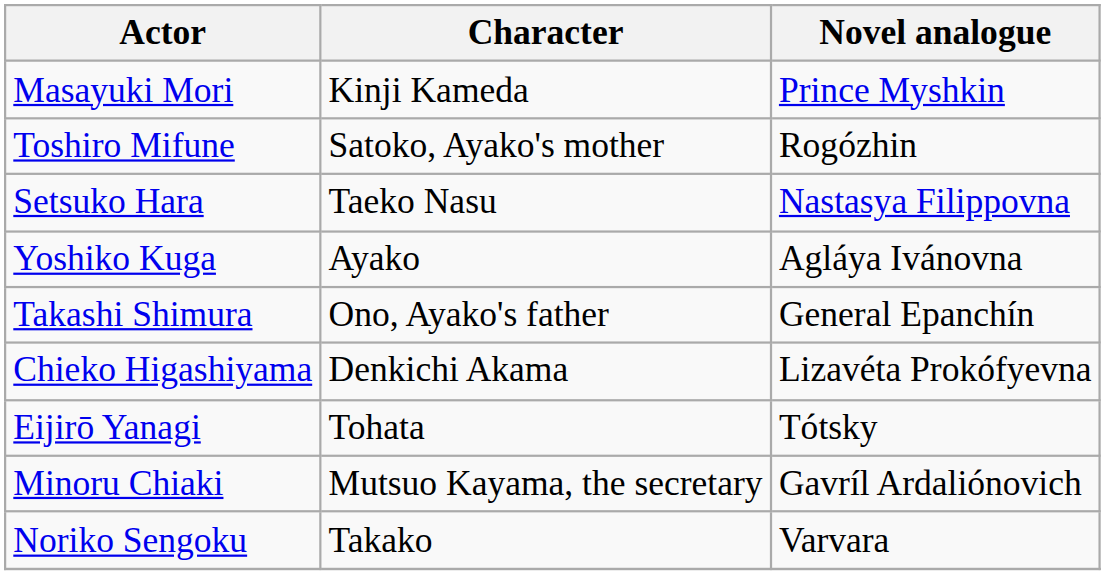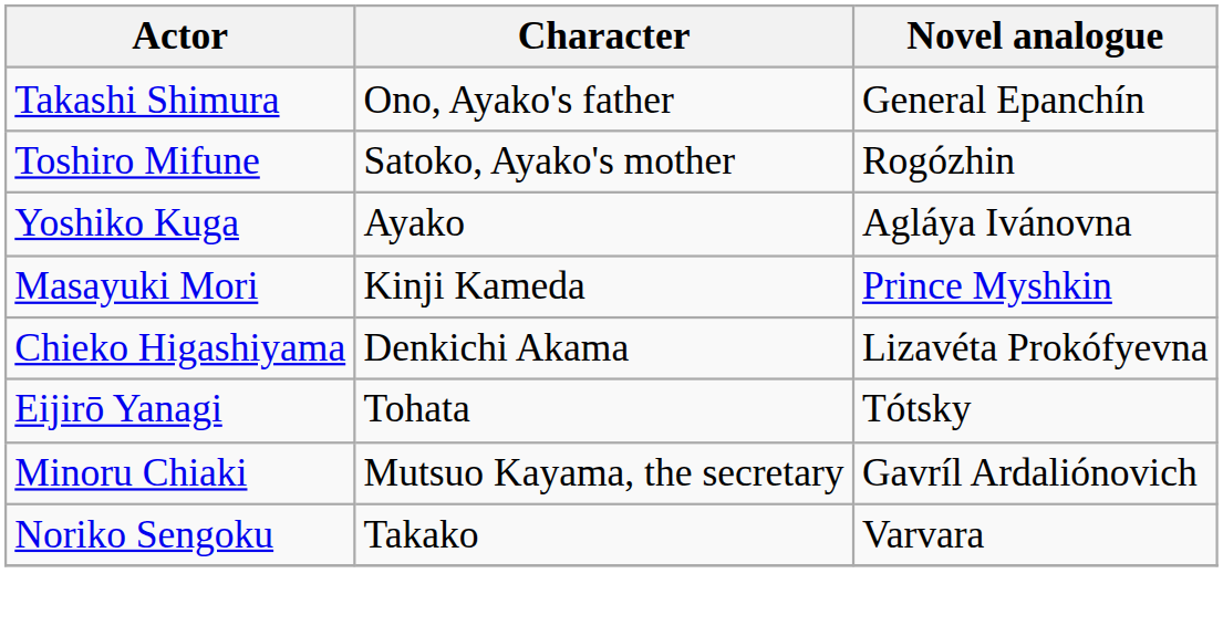 <table class="wikitable sortable">
 <tr>
 <th>Actor</th>
 <th>Character</th>
 <th>Novel analogue</th>
 </tr>
 <tr>
-<td><a href='#'>Masayuki Mori</a></td>
-<td>Kinji Kameda</td>
-<td><a href='#'>Prince Myshkin</a></td>
+<td><a href='#'>Takashi Shimura</a></td>
+<td>Ono, Ayako's father</td>
+<td>General Epanchín</td>
 </tr>
 <tr>
 <td><a href='#'>Toshiro Mifune</a></td>
 <td>Satoko, Ayako's mother</td>
 <td>Rogózhin</td>
 </tr>
 <tr>
-<td><a href='#'>Setsuko Hara</a></td>
-<td>Taeko Nasu</td>
-<td><a href='#'>Nastasya Filippovna</a></td>
-</tr>
-<tr>
 <td><a href='#'>Yoshiko Kuga</a></td>
 <td>Ayako</td>
 <td>Agláya Ivánovna</td>
 </tr>
 <tr>
-<td><a href='#'>Takashi Shimura</a></td>
-<td>Ono, Ayako's father</td>
-<td>General Epanchín</td>
+<td><a href='#'>Masayuki Mori</a></td>
+<td>Kinji Kameda</td>
+<td><a href='#'>Prince Myshkin</a></td>
 </tr>
 <tr>
 <td><a href='#'>Chieko Higashiyama</a></td>
 <td>Denkichi Akama</td>
 <td>Lizavéta Prokófyevna</td>
 </tr>
 <tr>
 <td><a href='#'>Eijirō Yanagi</a></td>
 <td>Tohata</td>
 <td>Tótsky</td>
 </tr>
 <tr>
 <td><a href='#'>Minoru Chiaki</a></td>
 <td>Mutsuo Kayama, the secretary</td>
 <td>Gavríl Ardaliónovich</td>
 </tr>
 <tr>
 <td><a href='#'>Noriko Sengoku</a></td>
 <td>Takako</td>
 <td>Varvara</td>
 </tr>
 <tr>
 </tr>
 </table>
